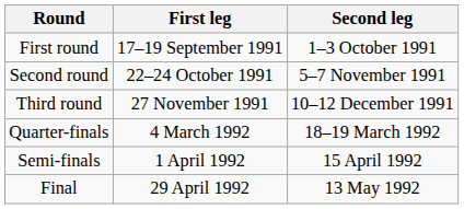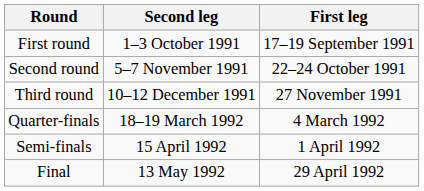 <table class="wikitable" style="text-align:center">
 <tr>
 <th>Round</th>
+<th>Second leg</th>
 <th>First leg</th>
-<th>Second leg</th>
 </tr>
 <tr>
 <td>First round</td>
+<td>1–3 October 1991</td>
 <td>17–19 September 1991</td>
-<td>1–3 October 1991</td>
 </tr>
 <tr>
 <td>Second round</td>
+<td>5–7 November 1991</td>
 <td>22–24 October 1991</td>
-<td>5–7 November 1991</td>
 </tr>
 <tr>
 <td>Third round</td>
+<td>10–12 December 1991</td>
 <td>27 November 1991</td>
-<td>10–12 December 1991</td>
 </tr>
 <tr>
 <td>Quarter-finals</td>
+<td>18–19 March 1992</td>
 <td>4 March 1992</td>
-<td>18–19 March 1992</td>
 </tr>
 <tr>
 <td>Semi-finals</td>
+<td>15 April 1992</td>
 <td>1 April 1992</td>
-<td>15 April 1992</td>
 </tr>
 <tr>
 <td>Final</td>
+<td>13 May 1992</td>
 <td>29 April 1992</td>
-<td>13 May 1992</td>
 </tr>
 </table>
